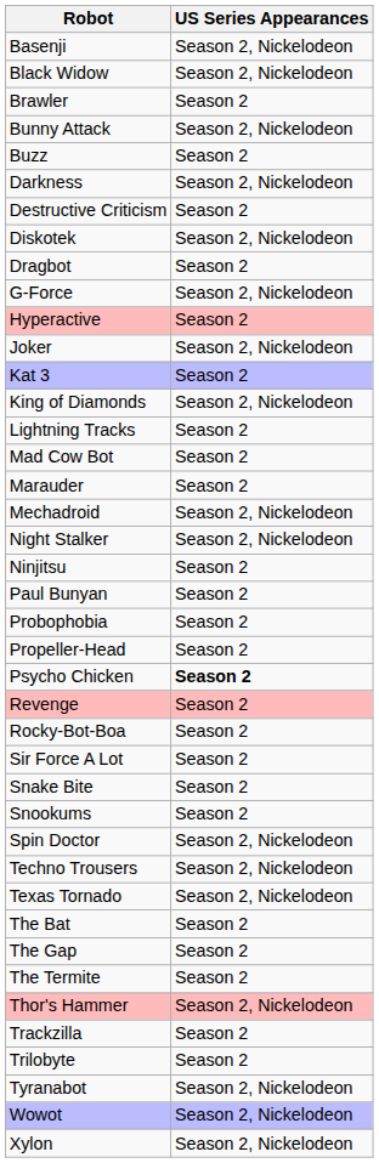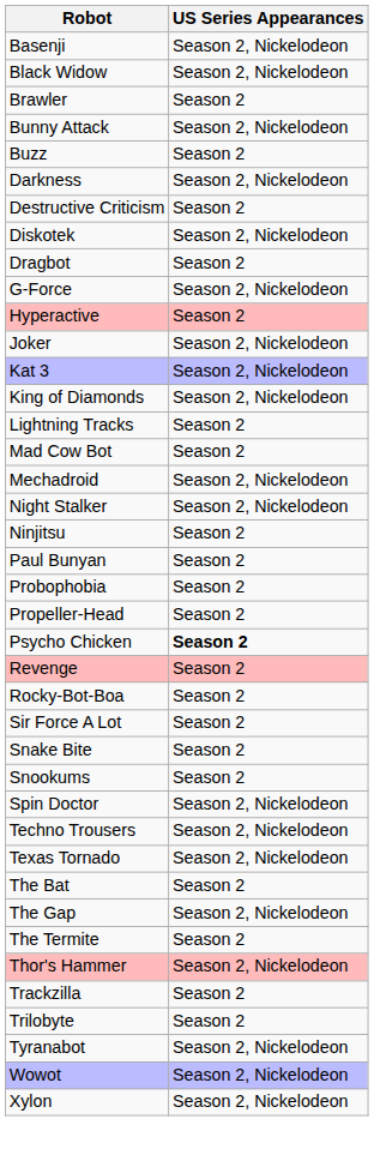 <table class="wikitable">
 <tr>
 <th>Robot</th>
 <th>US Series Appearances</th>
 </tr>
 <tr>
 <td>Basenji</td>
 <td>Season 2, Nickelodeon</td>
 </tr>
 <tr>
 <td>Black Widow</td>
 <td>Season 2, Nickelodeon</td>
 </tr>
 <tr>
 <td>Brawler</td>
 <td>Season 2</td>
 </tr>
 <tr>
 <td>Bunny Attack</td>
 <td>Season 2, Nickelodeon</td>
 </tr>
 <tr>
 <td>Buzz</td>
 <td>Season 2</td>
 </tr>
 <tr>
 <td>Darkness</td>
 <td>Season 2, Nickelodeon</td>
 </tr>
 <tr>
 <td>Destructive Criticism</td>
 <td>Season 2</td>
 </tr>
 <tr>
 <td>Diskotek</td>
 <td>Season 2, Nickelodeon</td>
 </tr>
 <tr>
 <td>Dragbot</td>
 <td>Season 2</td>
 </tr>
 <tr>
 <td>G-Force</td>
 <td>Season 2, Nickelodeon</td>
 </tr>
 <tr style="background: #FBB;">
 <td>Hyperactive</td>
 <td>Season 2</td>
 </tr>
 <tr>
 <td>Joker</td>
 <td>Season 2, Nickelodeon</td>
 </tr>
 <tr style="background: #BBF;">
 <td>Kat 3</td>
-<td>Season 2</td>
+<td>Season 2, Nickelodeon</td>
 </tr>
 <tr>
 <td>King of Diamonds</td>
 <td>Season 2, Nickelodeon</td>
 </tr>
 <tr>
 <td>Lightning Tracks</td>
 <td>Season 2</td>
 </tr>
 <tr>
 <td>Mad Cow Bot</td>
-<td>Season 2</td>
-</tr>
-<tr>
-<td>Marauder</td>
 <td>Season 2</td>
 </tr>
 <tr>
 <td>Mechadroid</td>
 <td>Season 2, Nickelodeon</td>
 </tr>
 <tr>
 <td>Night Stalker</td>
 <td>Season 2, Nickelodeon</td>
 </tr>
 <tr>
 <td>Ninjitsu</td>
 <td>Season 2</td>
 </tr>
 <tr>
 <td>Paul Bunyan</td>
 <td>Season 2</td>
 </tr>
 <tr>
 <td>Probophobia</td>
 <td>Season 2</td>
 </tr>
 <tr>
 <td>Propeller-Head</td>
 <td>Season 2</td>
 </tr>
 <tr>
 <td>Psycho Chicken</td>
 <td><strong>Season 2</strong></td>
 </tr>
 <tr style="background: #FBB;">
 <td>Revenge</td>
 <td>Season 2</td>
 </tr>
 <tr>
 <td>Rocky-Bot-Boa</td>
 <td>Season 2</td>
 </tr>
 <tr>
 <td>Sir Force A Lot</td>
 <td>Season 2</td>
 </tr>
 <tr>
 <td>Snake Bite</td>
 <td>Season 2</td>
 </tr>
 <tr>
 <td>Snookums</td>
 <td>Season 2</td>
 </tr>
 <tr>
 <td>Spin Doctor</td>
 <td>Season 2, Nickelodeon</td>
 </tr>
 <tr>
 <td>Techno Trousers</td>
 <td>Season 2, Nickelodeon</td>
 </tr>
 <tr>
 <td>Texas Tornado</td>
 <td>Season 2, Nickelodeon</td>
 </tr>
 <tr>
 <td>The Bat</td>
 <td>Season 2</td>
 </tr>
 <tr>
 <td>The Gap</td>
-<td>Season 2</td>
+<td>Season 2, Nickelodeon</td>
 </tr>
 <tr>
 <td>The Termite</td>
 <td>Season 2</td>
 </tr>
 <tr style="background: #FBB;">
 <td>Thor's Hammer</td>
 <td>Season 2, Nickelodeon</td>
 </tr>
 <tr>
 <td>Trackzilla</td>
 <td>Season 2</td>
 </tr>
 <tr>
 <td>Trilobyte</td>
 <td>Season 2</td>
 </tr>
 <tr>
 <td>Tyranabot</td>
 <td>Season 2, Nickelodeon</td>
 </tr>
 <tr style="background: #BBF;">
 <td>Wowot</td>
 <td>Season 2, Nickelodeon</td>
 </tr>
 <tr>
 <td>Xylon</td>
 <td>Season 2, Nickelodeon</td>
 </tr>
 </table>
